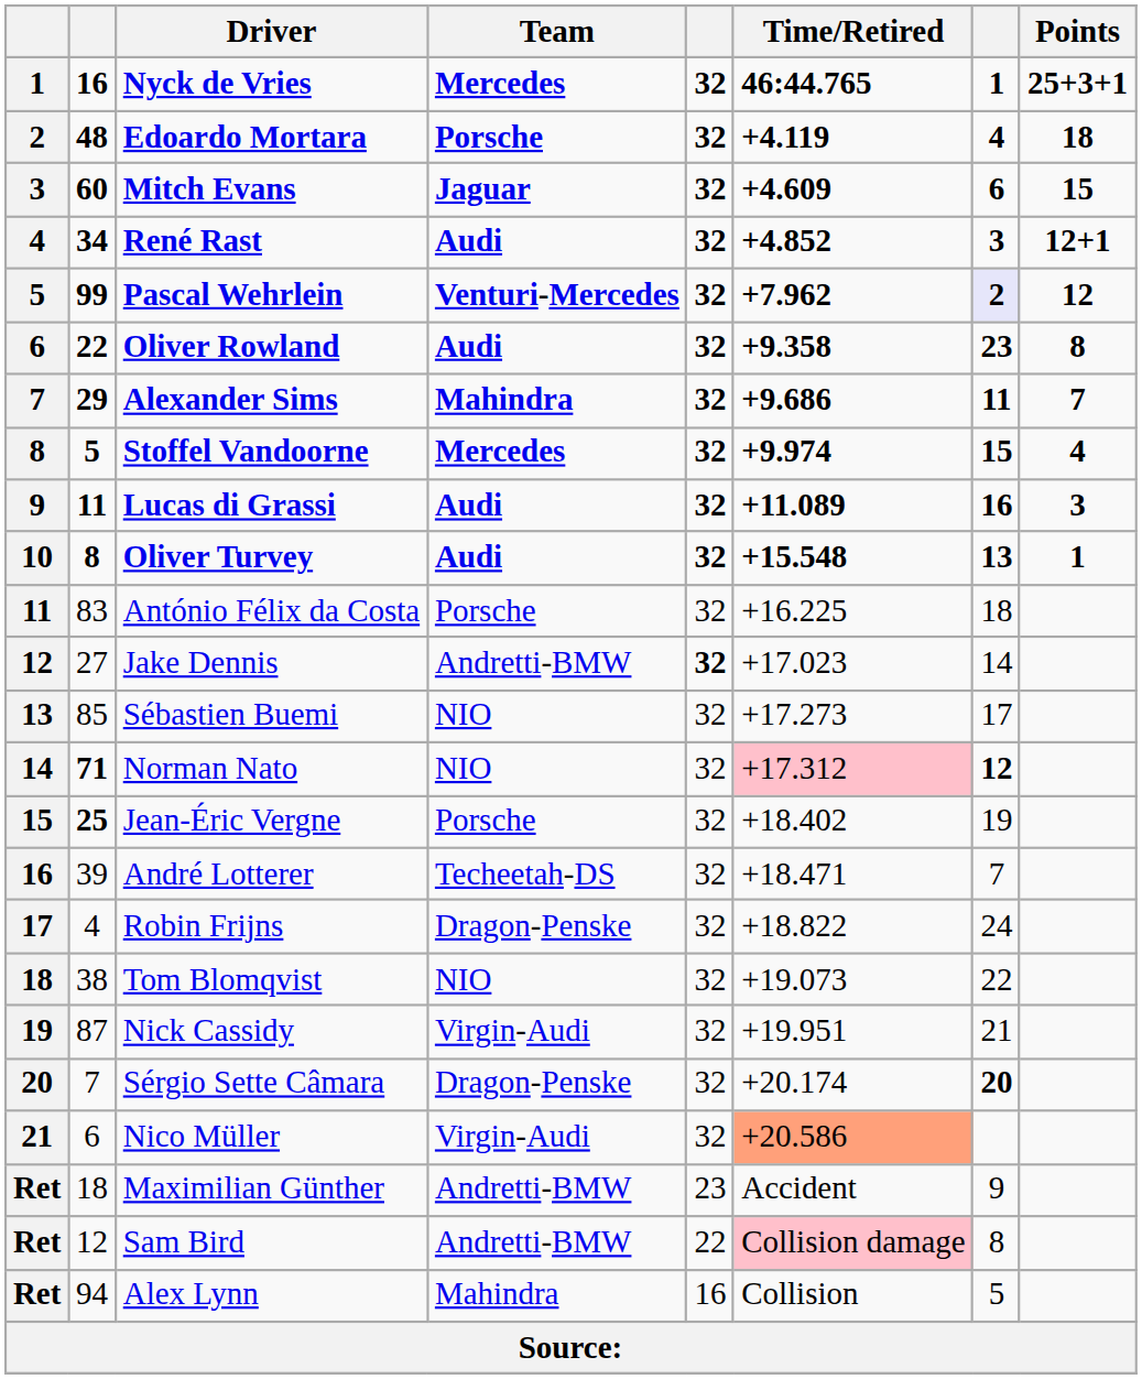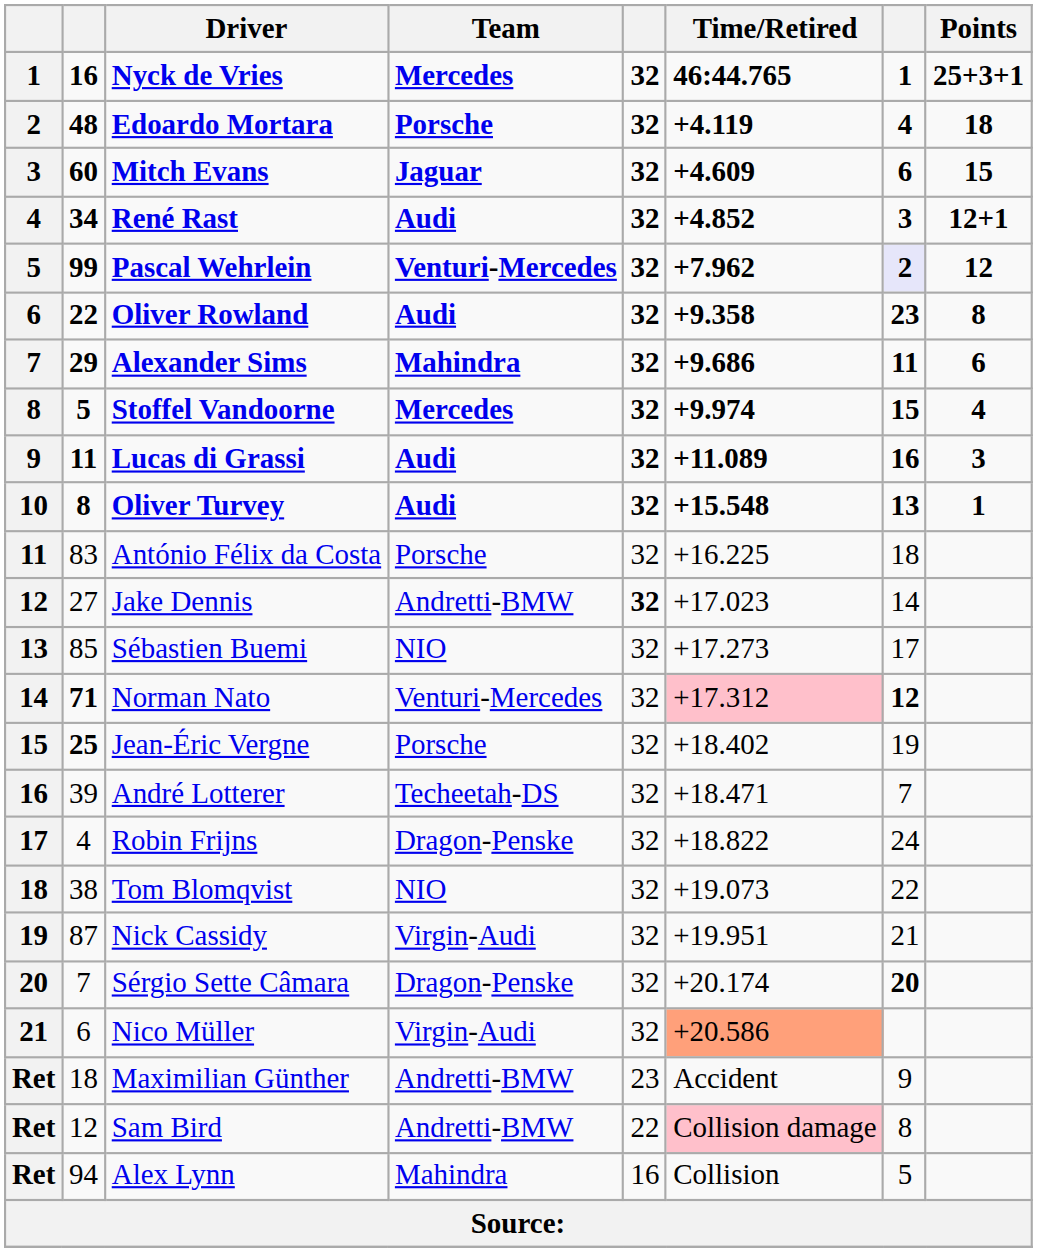 <table class="wikitable sortable" style="font-size: 85%">
 <tr>
 <th scope="col"></th>
 <th scope="col"></th>
 <th scope="col">Driver</th>
 <th scope="col">Team</th>
 <th scope="col"></th>
 <th scope="col" class="unsortable">Time/Retired</th>
 <th scope="col"></th>
 <th scope="col">Points</th>
 </tr>
 <tr>
 <th scope="row"><strong>1</strong></th>
 <td align="center"><strong>16</strong></td>
 <td data-sort-value="DEV"> <strong><a href='#'>Nyck de Vries</a></strong></td>
 <td><strong><a href='#'>Mercedes</a></strong></td>
 <td><strong>32</strong></td>
 <td><strong>46:44.765</strong></td>
 <td align="center"><strong>1</strong></td>
 <td align="center"><strong>25+3+1</strong></td>
 </tr>
 <tr>
 <th scope="row">2</th>
 <td align="center"><strong>48</strong></td>
 <td data-sort-value="MOR"> <strong><a href='#'>Edoardo Mortara</a></strong></td>
 <td><strong><a href='#'>Porsche</a></strong></td>
 <td><strong>32</strong></td>
 <td><strong>+4.119</strong></td>
 <td align="center"><strong>4</strong></td>
 <td align="center"><strong>18</strong></td>
 </tr>
 <tr>
 <th scope="row">3</th>
 <td align="center"><strong>60</strong></td>
 <td data-sort-value="EVA"> <strong><a href='#'>Mitch Evans</a></strong></td>
 <td><strong><a href='#'>Jaguar</a></strong></td>
 <td><strong>32</strong></td>
 <td><strong>+4.609</strong></td>
 <td align="center"><strong>6</strong></td>
 <td align="center"><strong>15</strong></td>
 </tr>
 <tr>
 <th scope="row">4</th>
 <td align="center"><strong>34</strong></td>
 <td data-sort-value="RAS"> <strong><a href='#'>René Rast</a></strong></td>
 <td><strong><a href='#'>Audi</a></strong></td>
 <td><strong>32</strong></td>
 <td><strong>+4.852</strong></td>
 <td align="center"><strong>3</strong></td>
 <td align="center"><strong>12+1</strong></td>
 </tr>
 <tr>
 <th scope="row">5</th>
 <td align="center"><strong>99</strong></td>
 <td data-sort-value="WEH"> <strong><a href='#'>Pascal Wehrlein</a></strong></td>
 <td><strong><a href='#'>Venturi</a>-<a href='#'>Mercedes</a></strong></td>
 <td><strong>32</strong></td>
 <td><strong>+7.962</strong></td>
 <td align="center" style="background: lavender;"><strong>2</strong></td>
 <td align="center"><strong>12</strong></td>
 </tr>
 <tr>
 <th scope="row">6</th>
 <td align="center"><strong>22</strong></td>
 <td data-sort-value="ROW"> <strong><a href='#'>Oliver Rowland</a></strong></td>
 <td><strong><a href='#'>Audi</a></strong></td>
 <td><strong>32</strong></td>
 <td><strong>+9.358</strong></td>
 <td align="center"><strong>23</strong></td>
 <td align="center"><strong>8</strong></td>
 </tr>
 <tr>
 <th scope="row">7</th>
 <td align="center"><strong>29</strong></td>
 <td data-sort-value="SIM"> <strong><a href='#'>Alexander Sims</a></strong></td>
 <td><strong><a href='#'>Mahindra</a></strong></td>
 <td><strong>32</strong></td>
 <td><strong>+9.686</strong></td>
 <td align="center"><strong>11</strong></td>
-<td align="center"><strong>7</strong></td>
+<td align="center"><strong>6</strong></td>
 </tr>
 <tr>
 <th scope="row">8</th>
 <td align="center"><strong>5</strong></td>
 <td data-sort-value="VAN"> <strong><a href='#'>Stoffel Vandoorne</a></strong></td>
 <td><strong><a href='#'>Mercedes</a></strong></td>
 <td><strong>32</strong></td>
 <td><strong>+9.974</strong></td>
 <td align="center"><strong>15</strong></td>
 <td align="center"><strong>4</strong></td>
 </tr>
 <tr>
 <th scope="row">9</th>
 <td align="center"><strong>11</strong></td>
 <td data-sort-value="DIG"> <strong><a href='#'>Lucas di Grassi</a></strong></td>
 <td><strong><a href='#'>Audi</a></strong></td>
 <td><strong>32</strong></td>
 <td><strong>+11.089</strong></td>
 <td align="center"><strong>16</strong></td>
 <td align="center"><strong>3</strong></td>
 </tr>
 <tr>
 <th scope="row">10</th>
 <td align="center"><strong>8</strong></td>
 <td data-sort-value="TUR"> <strong><a href='#'>Oliver Turvey</a></strong></td>
 <td><strong><a href='#'>Audi</a></strong></td>
 <td><strong>32</strong></td>
 <td><strong>+15.548</strong></td>
 <td align="center"><strong>13</strong></td>
 <td align="center"><strong>1</strong></td>
 </tr>
 <tr>
 <th scope="row">11</th>
 <td align="center">83</td>
 <td data-sort-value="DAC"> <a href='#'>António Félix da Costa</a></td>
 <td><a href='#'>Porsche</a></td>
 <td>32</td>
 <td>+16.225</td>
 <td align="center">18</td>
 <td align="center"></td>
 </tr>
 <tr>
 <th scope="row">12</th>
 <td align="center">27</td>
 <td data-sort-value="DEN"> <a href='#'>Jake Dennis</a></td>
 <td><a href='#'>Andretti</a>-<a href='#'>BMW</a></td>
 <td><strong>32</strong></td>
 <td>+17.023</td>
 <td align="center">14</td>
 <td align="center"></td>
 </tr>
 <tr>
 <th scope="row">13</th>
 <td align="center">85</td>
 <td data-sort-value="BUE"> <a href='#'>Sébastien Buemi</a></td>
 <td><a href='#'>NIO</a></td>
 <td>32</td>
 <td>+17.273</td>
 <td align="center">17</td>
 <td align="center"></td>
 </tr>
 <tr>
 <th scope="row">14</th>
 <td align="center"><strong>71</strong></td>
 <td data-sort-value="NAT"> <a href='#'>Norman Nato</a></td>
-<td><a href='#'>NIO</a></td>
+<td><a href='#'>Venturi</a>-<a href='#'>Mercedes</a></td>
 <td>32</td>
 <td style="background: pink;">+17.312</td>
 <td align="center"><strong>12</strong></td>
 <td align="center"></td>
 </tr>
 <tr>
 <th scope="row">15</th>
 <td align="center"><strong>25</strong></td>
 <td data-sort-value="JEV"> <a href='#'>Jean-Éric Vergne</a></td>
 <td><a href='#'>Porsche</a></td>
 <td>32</td>
 <td>+18.402</td>
 <td align="center">19</td>
 <td align="center"></td>
 </tr>
 <tr>
 <th scope="row">16</th>
 <td align="center">39</td>
 <td data-sort-value="LOT"> <a href='#'>André Lotterer</a></td>
 <td><a href='#'>Techeetah</a>-<a href='#'>DS</a></td>
 <td>32</td>
 <td>+18.471</td>
 <td align="center">7</td>
 <td align="center"></td>
 </tr>
 <tr>
 <th scope="row">17</th>
 <td align="center">4</td>
 <td data-sort-value="FRI"> <a href='#'>Robin Frijns</a></td>
 <td><a href='#'>Dragon</a>-<a href='#'>Penske</a></td>
 <td>32</td>
 <td>+18.822</td>
 <td align="center">24</td>
 <td align="center"></td>
 </tr>
 <tr>
 <th scope="row">18</th>
 <td align="center">38</td>
 <td data-sort-value="BLO"> <a href='#'>Tom Blomqvist</a></td>
 <td><a href='#'>NIO</a></td>
 <td>32</td>
 <td>+19.073</td>
 <td align="center">22</td>
 <td align="center"></td>
 </tr>
 <tr>
 <th scope="row">19</th>
 <td align="center">87</td>
 <td data-sort-value="CAS"> <a href='#'>Nick Cassidy</a></td>
 <td><a href='#'>Virgin</a>-<a href='#'>Audi</a></td>
 <td>32</td>
 <td>+19.951</td>
 <td align="center">21</td>
 <td align="center"></td>
 </tr>
 <tr>
 <th scope="row">20</th>
 <td align="center">7</td>
 <td data-sort-value="SET"> <a href='#'>Sérgio Sette Câmara</a></td>
 <td><a href='#'>Dragon</a>-<a href='#'>Penske</a></td>
 <td>32</td>
 <td>+20.174</td>
 <td align="center"><strong>20</strong></td>
 <td align="center"></td>
 </tr>
 <tr>
 <th scope="row">21</th>
 <td align="center">6</td>
 <td data-sort-value="MUL"> <a href='#'>Nico Müller</a></td>
 <td><a href='#'>Virgin</a>-<a href='#'>Audi</a></td>
 <td>32</td>
 <td style="background: lightsalmon;">+20.586</td>
 <td align="center" data-sort-value="25"></td>
 <td align="center"></td>
 </tr>
 <tr>
 <th scope="row" data-sort-value="22">Ret</th>
 <td align="center">18</td>
 <td data-sort-value="GUE"> <a href='#'>Maximilian Günther</a></td>
 <td><a href='#'>Andretti</a>-<a href='#'>BMW</a></td>
 <td>23</td>
 <td>Accident</td>
 <td align="center">9</td>
 <td align="center"></td>
 </tr>
 <tr>
 <th scope="row" data-sort-value="23">Ret</th>
 <td align="center">12</td>
 <td data-sort-value="BIR"> <a href='#'>Sam Bird</a></td>
 <td><a href='#'>Andretti</a>-<a href='#'>BMW</a></td>
 <td>22</td>
 <td style="background: pink;">Collision damage</td>
 <td align="center">8</td>
 <td align="center"></td>
 </tr>
 <tr>
 <th scope="row" data-sort-value="24">Ret</th>
 <td align="center">94</td>
 <td data-sort-value="LYN"> <a href='#'>Alex Lynn</a></td>
 <td><a href='#'>Mahindra</a></td>
 <td>16</td>
 <td>Collision</td>
 <td align="center">5</td>
 <td align="center"></td>
 </tr>
 <tr>
 <th colspan="8">Source:</th>
 </tr>
 <tr>
 </tr>
 </table>
